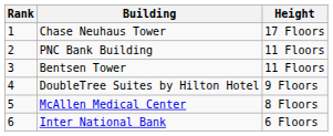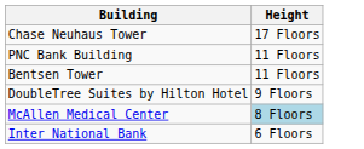 <table class="wikitable sortable">
 <tr>
-<th>Rank</th>
 <th>Building</th>
 <th>Height</th>
 </tr>
 <tr>
-<td>1</td>
 <td>Chase Neuhaus Tower</td>
 <td>17 Floors</td>
 </tr>
 <tr>
-<td>2</td>
 <td>PNC Bank Building</td>
 <td>11 Floors</td>
 </tr>
 <tr>
-<td>3</td>
 <td>Bentsen Tower</td>
 <td>11 Floors</td>
 </tr>
 <tr>
-<td>4</td>
 <td>DoubleTree Suites by Hilton Hotel</td>
 <td>9 Floors</td>
 </tr>
 <tr>
-<td>5</td>
 <td><a href='#'>McAllen Medical Center</a></td>
-<td>8 Floors</td>
+<td style="background: lightblue;">8 Floors</td>
 </tr>
 <tr>
-<td>6</td>
 <td><a href='#'>Inter National Bank</a></td>
 <td>6 Floors</td>
 </tr>
 </table>
